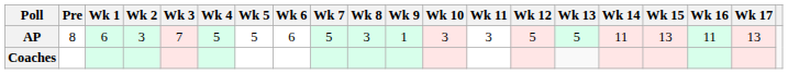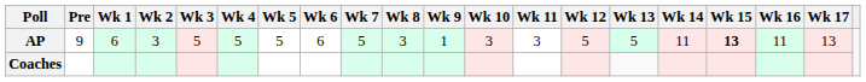 <table class="wikitable" style="white-space:nowrap;">
 <tr>
 <th>Poll</th>
 <th>Pre</th>
 <th>Wk 1</th>
 <th>Wk 2</th>
 <th>Wk 3</th>
 <th>Wk 4</th>
 <th>Wk 5</th>
 <th>Wk 6</th>
 <th>Wk 7</th>
 <th>Wk 8</th>
 <th>Wk 9</th>
 <th>Wk 10</th>
 <th>Wk 11</th>
 <th>Wk 12</th>
 <th>Wk 13</th>
 <th>Wk 14</th>
 <th>Wk 15</th>
 <th>Wk 16</th>
 <th>Wk 17</th>
 <th></th>
 </tr>
 <tr style="text-align:center;">
 <th>AP</th>
-<td style="background:#FFF;">8</td>
+<td style="background:#FFF;">9</td>
 <td style="background:#D8FFEB;">6</td>
 <td style="background:#D8FFEB;">3</td>
-<td style="background:#FFE6E6;">7</td>
+<td style="background:#FFE6E6;">5</td>
 <td style="background:#D8FFEB;">5</td>
 <td style="background:#FFF;">5</td>
 <td style="background:#FFF;">6</td>
 <td style="background:#D8FFEB;">5</td>
 <td style="background:#D8FFEB;">3</td>
 <td style="background:#D8FFEB;">1</td>
 <td style="background:#FFE6E6;">3</td>
 <td style="background:#FFF;">3</td>
 <td style="background:#FFE6E6;">5</td>
 <td style="background:#D8FFEB;">5</td>
 <td style="background:#FFE6E6;">11</td>
-<td style="background:#FFE6E6;">13</td>
+<td style="background:#FFE6E6;"><strong>13</strong></td>
 <td style="background:#D8FFEB;">11</td>
 <td style="background:#FFE6E6;">13</td>
 </tr>
 <tr style="text-align:center;">
 <th>Coaches</th>
 <td style="background:#FFF;"></td>
 <td style="background:#D8FFEB;"></td>
 <td style="background:#D8FFEB;"></td>
 <td style="background:#FFE6E6;"></td>
 <td style="background:#D8FFEB;"></td>
 <td style="background:#FFF;"></td>
 <td style="background:#FFF;"></td>
 <td style="background:#D8FFEB;"></td>
 <td style="background:#D8FFEB;"></td>
 <td style="background:#D8FFEB;"></td>
 <td style="background:#FFE6E6;"></td>
 <td style="background:#FFF;"></td>
 <td style="background:#FFE6E6;"></td>
 <td style="background:#FD8FFEB;"></td>
 <td style="background:#FFE6E6;"></td>
 <td style="background:#FFE6E6;"></td>
 <td style="background:#D8FFEB;"></td>
 <td style="background:#FFE6E6;"></td>
 </tr>
 </table>
